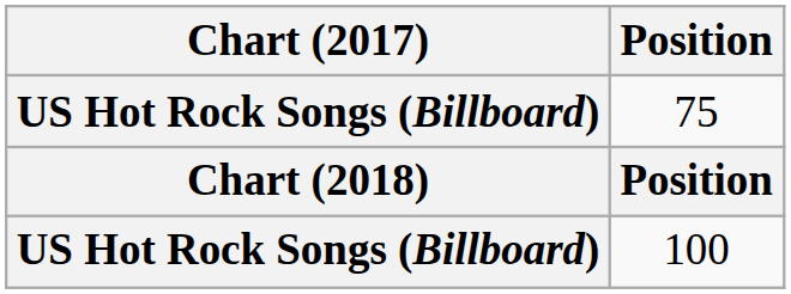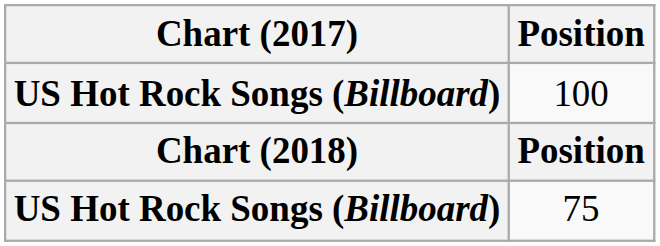 <table class="wikitable plainrowheaders" style="text-align:center">
 <tr>
 <th>Chart (2017)</th>
 <th>Position</th>
 </tr>
 <tr>
 <th scope="row">US Hot Rock Songs (<em>Billboard</em>)</th>
-<td>75</td>
+<td>100</td>
 </tr>
 <tr>
 <th>Chart (2018)</th>
 <th>Position</th>
 </tr>
 <tr>
 <th scope="row">US Hot Rock Songs (<em>Billboard</em>)</th>
-<td>100</td>
+<td>75</td>
 </tr>
 </table>
